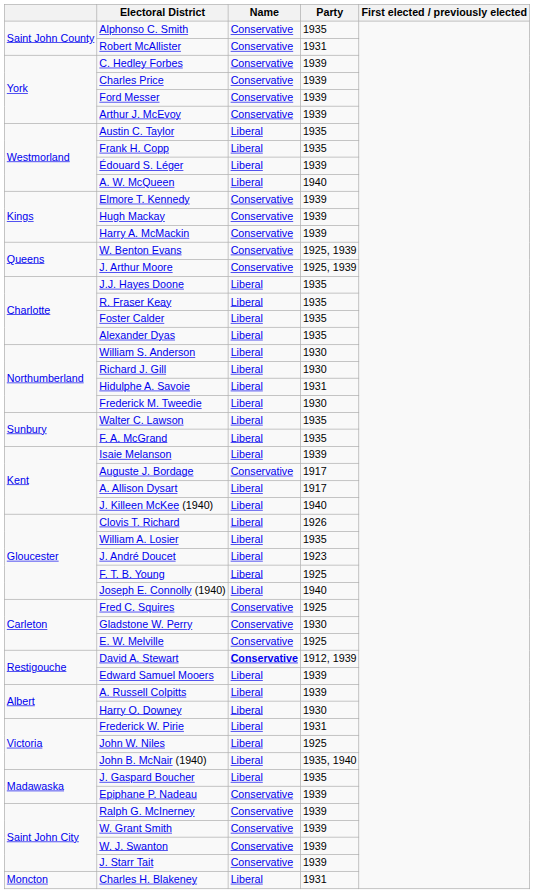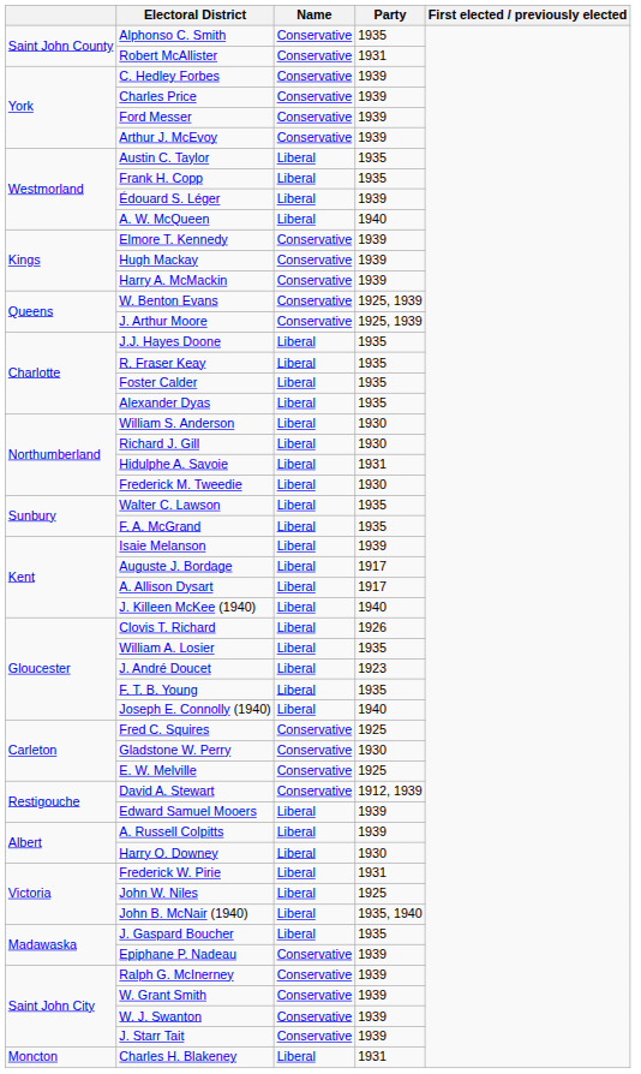 <table class="wikitable sortable">
 <tr>
 <th></th>
 <th>Electoral District</th>
 <th>Name</th>
 <th>Party</th>
 <th>First elected / previously elected</th>
 </tr>
 <tr>
 <td rowspan="2"><a href='#'>Saint John County</a></td>
 <td><a href='#'>Alphonso C. Smith</a></td>
 <td><a href='#'>Conservative</a></td>
 <td>1935</td>
 </tr>
 <tr>
 <td><a href='#'>Robert McAllister</a></td>
 <td><a href='#'>Conservative</a></td>
 <td>1931</td>
 </tr>
 <tr>
 <td rowspan="4"><a href='#'>York</a></td>
 <td><a href='#'>C. Hedley Forbes</a></td>
 <td><a href='#'>Conservative</a></td>
 <td>1939</td>
 </tr>
 <tr>
 <td><a href='#'>Charles Price</a></td>
 <td><a href='#'>Conservative</a></td>
 <td>1939</td>
 </tr>
 <tr>
 <td><a href='#'>Ford Messer</a></td>
 <td><a href='#'>Conservative</a></td>
 <td>1939</td>
 </tr>
 <tr>
 <td><a href='#'>Arthur J. McEvoy</a></td>
 <td><a href='#'>Conservative</a></td>
 <td>1939</td>
 </tr>
 <tr>
 <td rowspan="4"><a href='#'>Westmorland</a></td>
 <td><a href='#'>Austin C. Taylor</a></td>
 <td><a href='#'>Liberal</a></td>
 <td>1935</td>
 </tr>
 <tr>
 <td><a href='#'>Frank H. Copp</a></td>
 <td><a href='#'>Liberal</a></td>
 <td>1935</td>
 </tr>
 <tr>
 <td><a href='#'>Édouard S. Léger</a></td>
 <td><a href='#'>Liberal</a></td>
 <td>1939</td>
 </tr>
 <tr>
 <td><a href='#'>A. W. McQueen</a></td>
 <td><a href='#'>Liberal</a></td>
 <td>1940</td>
 </tr>
 <tr>
 <td rowspan="3"><a href='#'>Kings</a></td>
 <td><a href='#'>Elmore T. Kennedy</a></td>
 <td><a href='#'>Conservative</a></td>
 <td>1939</td>
 </tr>
 <tr>
 <td><a href='#'>Hugh Mackay</a></td>
 <td><a href='#'>Conservative</a></td>
 <td>1939</td>
 </tr>
 <tr>
 <td><a href='#'>Harry A. McMackin</a></td>
 <td><a href='#'>Conservative</a></td>
 <td>1939</td>
 </tr>
 <tr>
 <td rowspan="2"><a href='#'>Queens</a></td>
 <td><a href='#'>W. Benton Evans</a></td>
 <td><a href='#'>Conservative</a></td>
 <td>1925, 1939</td>
 </tr>
 <tr>
 <td><a href='#'>J. Arthur Moore</a></td>
 <td><a href='#'>Conservative</a></td>
 <td>1925, 1939</td>
 </tr>
 <tr>
 <td rowspan="4"><a href='#'>Charlotte</a></td>
 <td><a href='#'>J.J. Hayes Doone</a></td>
 <td><a href='#'>Liberal</a></td>
 <td>1935</td>
 </tr>
 <tr>
 <td><a href='#'>R. Fraser Keay</a></td>
 <td><a href='#'>Liberal</a></td>
 <td>1935</td>
 </tr>
 <tr>
 <td><a href='#'>Foster Calder</a></td>
 <td><a href='#'>Liberal</a></td>
 <td>1935</td>
 </tr>
 <tr>
 <td><a href='#'>Alexander Dyas</a></td>
 <td><a href='#'>Liberal</a></td>
 <td>1935</td>
 </tr>
 <tr>
 <td rowspan="4"><a href='#'>Northumberland</a></td>
 <td><a href='#'>William S. Anderson</a></td>
 <td><a href='#'>Liberal</a></td>
 <td>1930</td>
 </tr>
 <tr>
 <td><a href='#'>Richard J. Gill</a></td>
 <td><a href='#'>Liberal</a></td>
 <td>1930</td>
 </tr>
 <tr>
 <td><a href='#'>Hidulphe A. Savoie</a></td>
 <td><a href='#'>Liberal</a></td>
 <td>1931</td>
 </tr>
 <tr>
 <td><a href='#'>Frederick M. Tweedie</a></td>
 <td><a href='#'>Liberal</a></td>
 <td>1930</td>
 </tr>
 <tr>
 <td rowspan="2"><a href='#'>Sunbury</a></td>
 <td><a href='#'>Walter C. Lawson</a></td>
 <td><a href='#'>Liberal</a></td>
 <td>1935</td>
 </tr>
 <tr>
 <td><a href='#'>F. A. McGrand</a></td>
 <td><a href='#'>Liberal</a></td>
 <td>1935</td>
 </tr>
 <tr>
 <td rowspan="4"><a href='#'>Kent</a></td>
 <td><a href='#'>Isaie Melanson</a></td>
 <td><a href='#'>Liberal</a></td>
 <td>1939</td>
 </tr>
 <tr>
 <td><a href='#'>Auguste J. Bordage</a></td>
-<td><a href='#'>Conservative</a></td>
+<td><a href='#'>Liberal</a></td>
 <td>1917</td>
 </tr>
 <tr>
 <td><a href='#'>A. Allison Dysart</a></td>
 <td><a href='#'>Liberal</a></td>
 <td>1917</td>
 </tr>
 <tr>
 <td><a href='#'>J. Killeen McKee</a> (1940)</td>
 <td><a href='#'>Liberal</a></td>
 <td>1940</td>
 </tr>
 <tr>
 <td rowspan="5"><a href='#'>Gloucester</a></td>
 <td><a href='#'>Clovis T. Richard</a></td>
 <td><a href='#'>Liberal</a></td>
 <td>1926</td>
 </tr>
 <tr>
 <td><a href='#'>William A. Losier</a></td>
 <td><a href='#'>Liberal</a></td>
 <td>1935</td>
 </tr>
 <tr>
 <td><a href='#'>J. André Doucet</a></td>
 <td><a href='#'>Liberal</a></td>
 <td>1923</td>
 </tr>
 <tr>
 <td><a href='#'>F. T. B. Young</a></td>
 <td><a href='#'>Liberal</a></td>
-<td>1925</td>
+<td>1935</td>
 </tr>
 <tr>
 <td><a href='#'>Joseph E. Connolly</a> (1940)</td>
 <td><a href='#'>Liberal</a></td>
 <td>1940</td>
 </tr>
 <tr>
 <td rowspan="3"><a href='#'>Carleton</a></td>
 <td><a href='#'>Fred C. Squires</a></td>
 <td><a href='#'>Conservative</a></td>
 <td>1925</td>
 </tr>
 <tr>
 <td><a href='#'>Gladstone W. Perry</a></td>
 <td><a href='#'>Conservative</a></td>
 <td>1930</td>
 </tr>
 <tr>
 <td><a href='#'>E. W. Melville</a></td>
 <td><a href='#'>Conservative</a></td>
 <td>1925</td>
 </tr>
 <tr>
 <td rowspan="2"><a href='#'>Restigouche</a></td>
 <td><a href='#'>David A. Stewart</a></td>
-<td><strong><a href='#'>Conservative</a></strong></td>
+<td><a href='#'>Conservative</a></td>
 <td>1912, 1939</td>
 </tr>
 <tr>
 <td><a href='#'>Edward Samuel Mooers</a></td>
 <td><a href='#'>Liberal</a></td>
 <td>1939</td>
 </tr>
 <tr>
 <td rowspan="2"><a href='#'>Albert</a></td>
 <td><a href='#'>A. Russell Colpitts</a></td>
 <td><a href='#'>Liberal</a></td>
 <td>1939</td>
 </tr>
 <tr>
 <td><a href='#'>Harry O. Downey</a></td>
 <td><a href='#'>Liberal</a></td>
 <td>1930</td>
 </tr>
 <tr>
 <td rowspan="3"><a href='#'>Victoria</a></td>
 <td><a href='#'>Frederick W. Pirie</a></td>
 <td><a href='#'>Liberal</a></td>
 <td>1931</td>
 </tr>
 <tr>
 <td><a href='#'>John W. Niles</a></td>
 <td><a href='#'>Liberal</a></td>
 <td>1925</td>
 </tr>
 <tr>
 <td><a href='#'>John B. McNair</a> (1940)</td>
 <td><a href='#'>Liberal</a></td>
 <td>1935, 1940</td>
 </tr>
 <tr>
 <td rowspan="2"><a href='#'>Madawaska</a></td>
 <td><a href='#'>J. Gaspard Boucher</a></td>
 <td><a href='#'>Liberal</a></td>
 <td>1935</td>
 </tr>
 <tr>
 <td><a href='#'>Epiphane P. Nadeau</a></td>
 <td><a href='#'>Conservative</a></td>
 <td>1939</td>
 </tr>
 <tr>
 <td rowspan="4"><a href='#'>Saint John City</a></td>
 <td><a href='#'>Ralph G. McInerney</a></td>
 <td><a href='#'>Conservative</a></td>
 <td>1939</td>
 </tr>
 <tr>
 <td><a href='#'>W. Grant Smith</a></td>
 <td><a href='#'>Conservative</a></td>
 <td>1939</td>
 </tr>
 <tr>
 <td><a href='#'>W. J. Swanton</a></td>
 <td><a href='#'>Conservative</a></td>
 <td>1939</td>
 </tr>
 <tr>
 <td><a href='#'>J. Starr Tait</a></td>
 <td><a href='#'>Conservative</a></td>
 <td>1939</td>
 </tr>
 <tr>
 <td><a href='#'>Moncton</a></td>
 <td><a href='#'>Charles H. Blakeney</a></td>
 <td><a href='#'>Liberal</a></td>
 <td>1931</td>
 </tr>
 </table>
